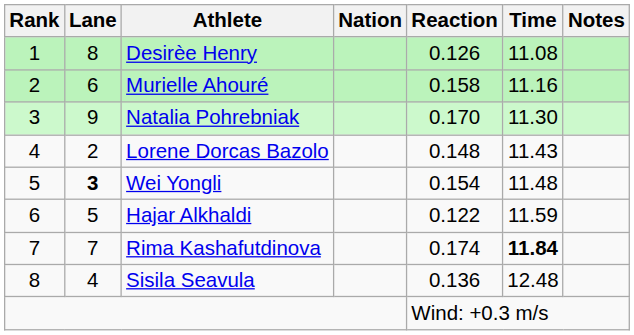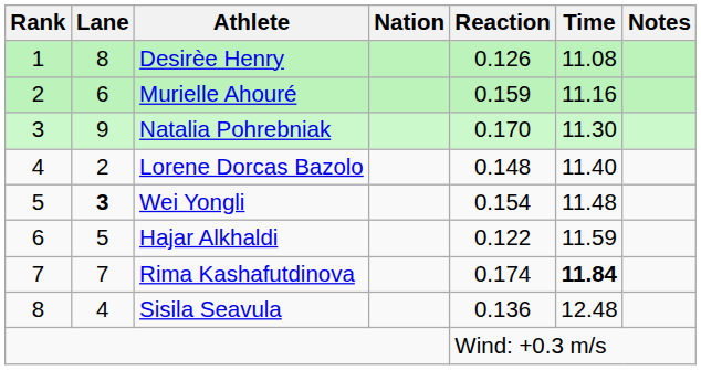 <table class="wikitable sortable" style="text-align:center">
 <tr>
 <th>Rank</th>
 <th>Lane</th>
 <th>Athlete</th>
 <th>Nation</th>
 <th>Reaction</th>
 <th>Time</th>
 <th>Notes</th>
 </tr>
 <tr bgcolor=#bbf3bb>
 <td>1</td>
 <td>8</td>
 <td align=left><a href='#'>Desirèe Henry</a></td>
 <td align=left></td>
 <td>0.126</td>
 <td>11.08</td>
 <td></td>
 </tr>
 <tr bgcolor=#bbf3bb>
 <td>2</td>
 <td>6</td>
 <td align=left><a href='#'>Murielle Ahouré</a></td>
 <td align=left></td>
-<td>0.158</td>
+<td>0.159</td>
 <td>11.16</td>
 <td></td>
 </tr>
 <tr bgcolor=#ccf9cc>
 <td>3</td>
 <td>9</td>
 <td align=left><a href='#'>Natalia Pohrebniak</a></td>
 <td align=left></td>
 <td>0.170</td>
 <td>11.30</td>
 <td></td>
 </tr>
 <tr>
 <td>4</td>
 <td>2</td>
 <td align=left><a href='#'>Lorene Dorcas Bazolo</a></td>
 <td align=left></td>
 <td>0.148</td>
-<td>11.43</td>
+<td>11.40</td>
 <td></td>
 </tr>
 <tr>
 <td>5</td>
 <td><strong>3</strong></td>
 <td align=left><a href='#'>Wei Yongli</a></td>
 <td align=left></td>
 <td>0.154</td>
 <td>11.48</td>
 <td></td>
 </tr>
 <tr>
 <td>6</td>
 <td>5</td>
 <td align=left><a href='#'>Hajar Alkhaldi</a></td>
 <td align=left></td>
 <td>0.122</td>
 <td>11.59</td>
 <td></td>
 </tr>
 <tr>
 <td>7</td>
 <td>7</td>
 <td align=left><a href='#'>Rima Kashafutdinova</a></td>
 <td align=left></td>
 <td>0.174</td>
 <td><strong>11.84</strong></td>
 <td></td>
 </tr>
 <tr>
 <td>8</td>
 <td>4</td>
 <td align=left><a href='#'>Sisila Seavula</a></td>
 <td align=left></td>
 <td>0.136</td>
 <td>12.48</td>
 <td></td>
 </tr>
 <tr class="sortbottom">
 <td colspan=4></td>
 <td colspan="3" style="text-align:left;">Wind: +0.3 m/s</td>
 </tr>
 </table>
